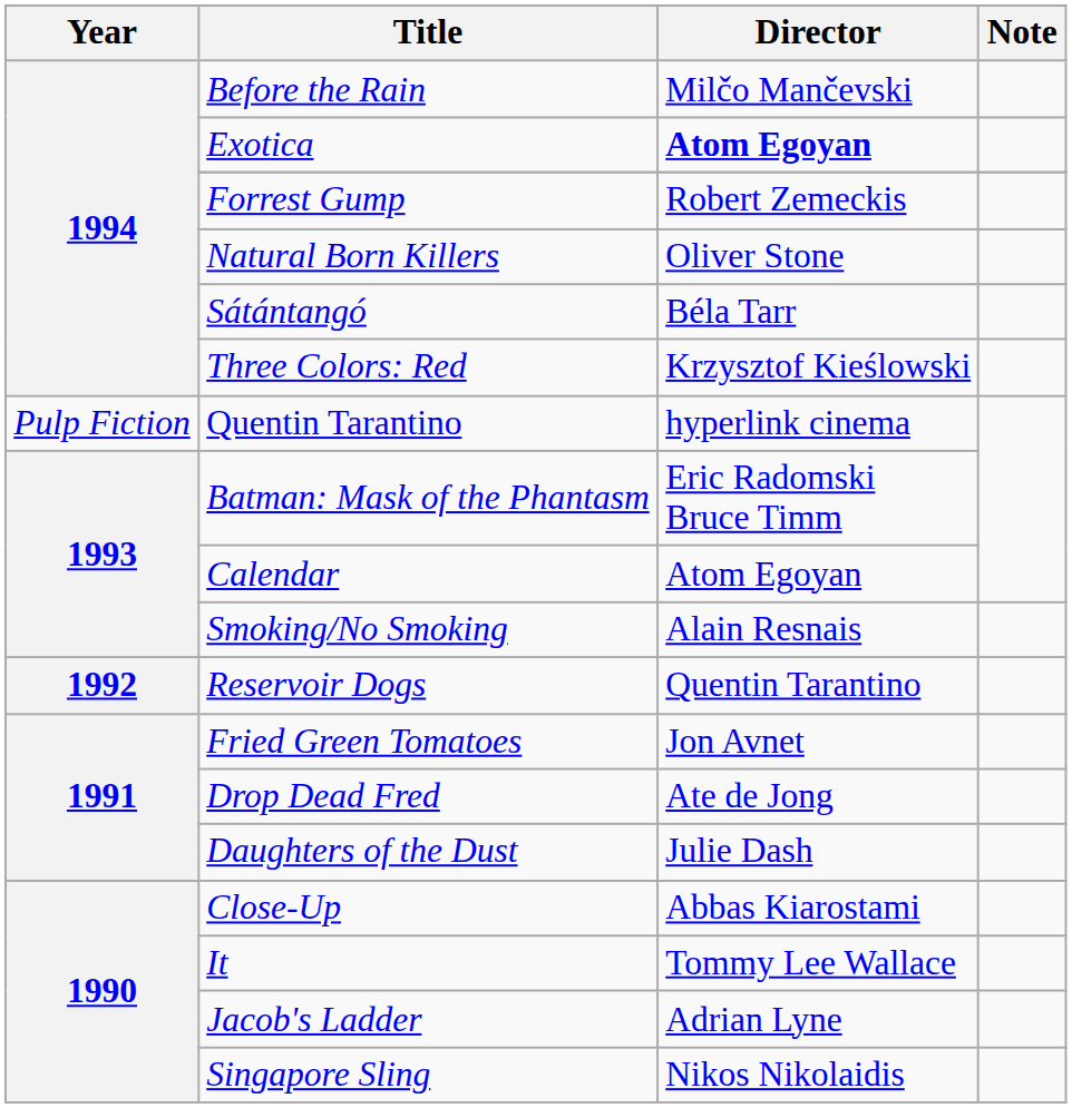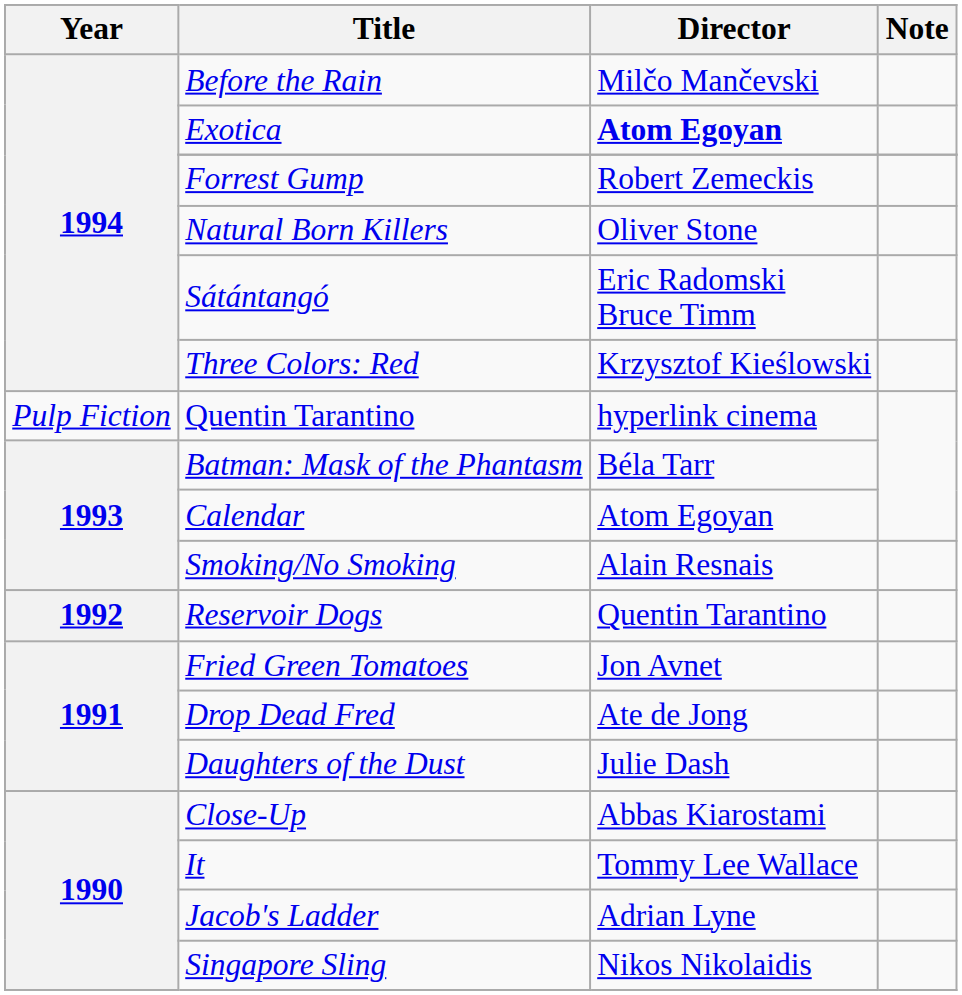 <table class="wikitable">
 <tr>
 <th>Year</th>
 <th>Title</th>
 <th>Director</th>
 <th>Note</th>
 </tr>
 <tr>
 <th rowspan="7"><a href='#'>1994</a></th>
 <td><em><a href='#'>Before the Rain</a></em></td>
 <td><a href='#'>Milčo Mančevski</a></td>
 <td></td>
 </tr>
 <tr>
 <td><em><a href='#'>Exotica</a></em></td>
 <td><strong><a href='#'>Atom Egoyan</a></strong></td>
 <td></td>
 </tr>
 <tr>
 </tr>
 <tr>
 <td><em><a href='#'>Forrest Gump</a></em></td>
 <td><a href='#'>Robert Zemeckis</a></td>
 <td></td>
 </tr>
 <tr>
 <td><em><a href='#'>Natural Born Killers</a></em></td>
 <td><a href='#'>Oliver Stone</a></td>
 <td></td>
 </tr>
 <tr>
 <td><em><a href='#'>Sátántangó</a></em></td>
-<td><a href='#'>Béla Tarr</a></td>
+<td><a href='#'>Eric Radomski</a><br><a href='#'>Bruce Timm</a></td>
 <td></td>
 </tr>
 <tr>
 <td><em><a href='#'>Three Colors: Red</a></em></td>
 <td><a href='#'>Krzysztof Kieślowski</a></td>
 <td></td>
 </tr>
 <tr>
 <td><em><a href='#'>Pulp Fiction</a></em></td>
 <td><a href='#'>Quentin Tarantino</a></td>
 <td><a href='#'>hyperlink cinema</a></td>
 </tr>
 <tr>
 <th rowspan="3"><a href='#'>1993</a></th>
 <td><em><a href='#'>Batman: Mask of the Phantasm</a></em></td>
-<td><a href='#'>Eric Radomski</a><br><a href='#'>Bruce Timm</a></td>
+<td><a href='#'>Béla Tarr</a></td>
 </tr>
 <tr>
 <td><em><a href='#'>Calendar</a></em></td>
 <td><a href='#'>Atom Egoyan</a></td>
 </tr>
 <tr>
 <td><em><a href='#'>Smoking/No Smoking</a></em></td>
 <td><a href='#'>Alain Resnais</a></td>
 <td></td>
 </tr>
 <tr>
 <th rowspan=""><a href='#'>1992</a></th>
 <td><em><a href='#'>Reservoir Dogs</a></em></td>
 <td><a href='#'>Quentin Tarantino</a></td>
 <td></td>
 </tr>
 <tr>
 <th rowspan="3"><a href='#'>1991</a></th>
 <td><em><a href='#'>Fried Green Tomatoes</a></em></td>
 <td><a href='#'>Jon Avnet</a></td>
 <td></td>
 </tr>
 <tr>
 <td><em><a href='#'>Drop Dead Fred</a></em></td>
 <td><a href='#'>Ate de Jong</a></td>
 <td></td>
 </tr>
 <tr>
 <td><em><a href='#'>Daughters of the Dust</a></em></td>
 <td><a href='#'>Julie Dash</a></td>
 <td></td>
 </tr>
 <tr>
 <th rowspan="4"><a href='#'>1990</a></th>
 <td><em><a href='#'>Close-Up</a></em></td>
 <td><a href='#'>Abbas Kiarostami</a></td>
 <td></td>
 </tr>
 <tr>
 <td><em><a href='#'>It</a></em></td>
 <td><a href='#'>Tommy Lee Wallace</a></td>
 <td></td>
 </tr>
 <tr>
 <td><em><a href='#'>Jacob's Ladder</a></em></td>
 <td><a href='#'>Adrian Lyne</a></td>
 <td></td>
 </tr>
 <tr>
 <td><em><a href='#'>Singapore Sling</a></em></td>
 <td><a href='#'>Nikos Nikolaidis</a></td>
 <td></td>
 </tr>
 </table>
